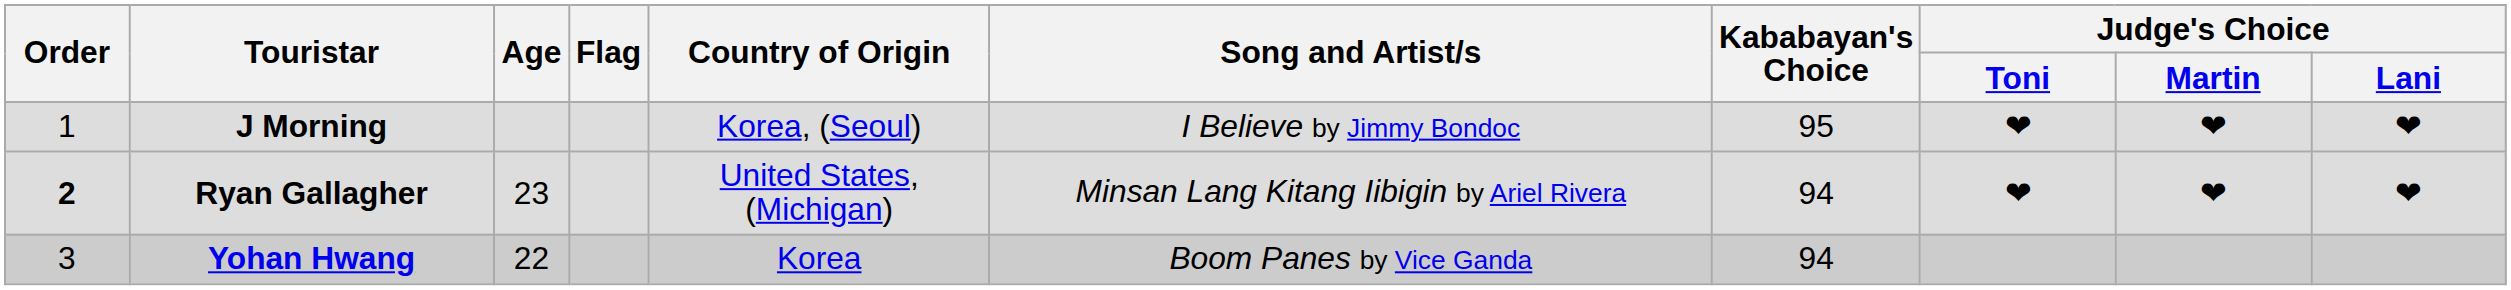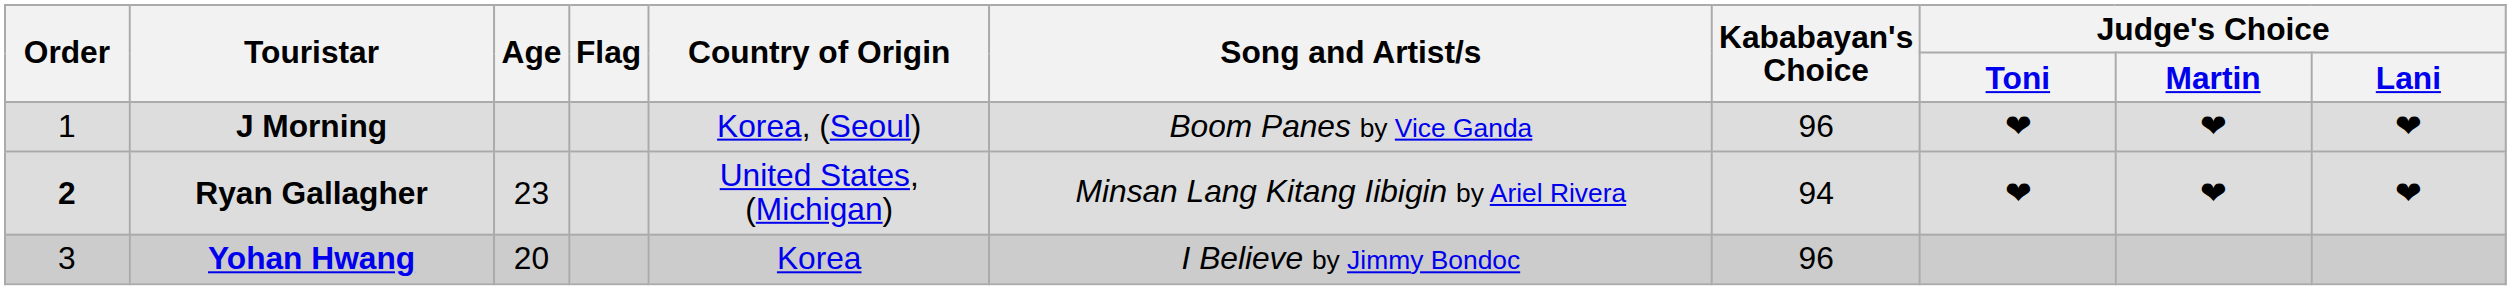 <table class="wikitable" style="text-align:center; line-height:17px; width:100%;">
 <tr>
 <th scope="col" rowspan="2" width="05%">Order</th>
 <th scope="col" rowspan="2" width="15%">Touristar</th>
 <th scope="col" rowspan="2" width="02%">Age</th>
 <th scope="col" rowspan="2" width="02%">Flag</th>
 <th scope="col" rowspan="2" width="14%">Country of Origin</th>
 <th scope="col" rowspan="2" width="30%">Song and Artist/s</th>
 <th scope="col" rowspan="2" width="08%">Kababayan's Choice</th>
 <th scope="col" colspan="3" width="24%">Judge's Choice</th>
 </tr>
 <tr>
 <th width="08%"><a href='#'>Toni</a></th>
 <th width="08%"><a href='#'>Martin</a></th>
 <th width="08%"><a href='#'>Lani</a></th>
 </tr>
 <tr style="background:#DDD;">
 <td>1</td>
 <td><strong>J Morning</strong></td>
 <td></td>
 <td></td>
 <td><a href='#'>Korea</a>, (<a href='#'>Seoul</a>)</td>
-<td><em>I Believe</em> <small>by <a href='#'>Jimmy Bondoc</a></small></td>
-<td>95</td>
+<td><em>Boom Panes</em> <small>by <a href='#'>Vice Ganda</a></small></td>
+<td>96</td>
 <td>❤</td>
 <td>❤</td>
 <td>❤</td>
 </tr>
 <tr style="background:#DDD;">
 <td><strong>2</strong></td>
 <td><strong>Ryan Gallagher</strong></td>
 <td>23</td>
 <td></td>
 <td><a href='#'>United States</a>, (<a href='#'>Michigan</a>)</td>
 <td><em>Minsan Lang Kitang Iibigin</em> <small>by <a href='#'>Ariel Rivera</a></small></td>
 <td>94</td>
 <td>❤</td>
 <td>❤</td>
 <td>❤</td>
 </tr>
 <tr style="background:#CCC;">
 <td>3</td>
 <td><strong><a href='#'>Yohan Hwang</a></strong></td>
-<td>22</td>
+<td>20</td>
 <td></td>
 <td><a href='#'>Korea</a></td>
-<td><em>Boom Panes</em> <small>by <a href='#'>Vice Ganda</a></small></td>
-<td>94</td>
+<td><em>I Believe</em> <small>by <a href='#'>Jimmy Bondoc</a></small></td>
+<td>96</td>
 <td></td>
 <td></td>
 <td></td>
 </tr>
 </table>
